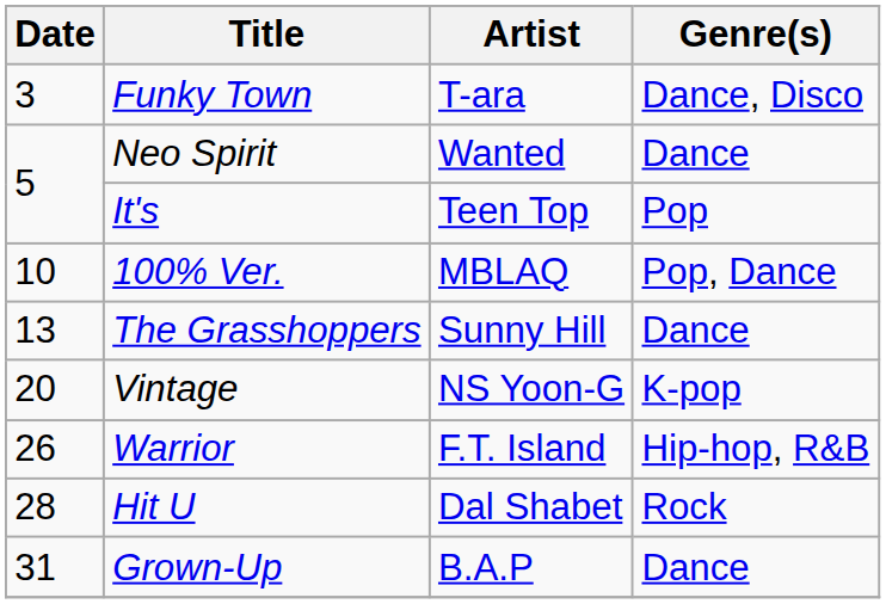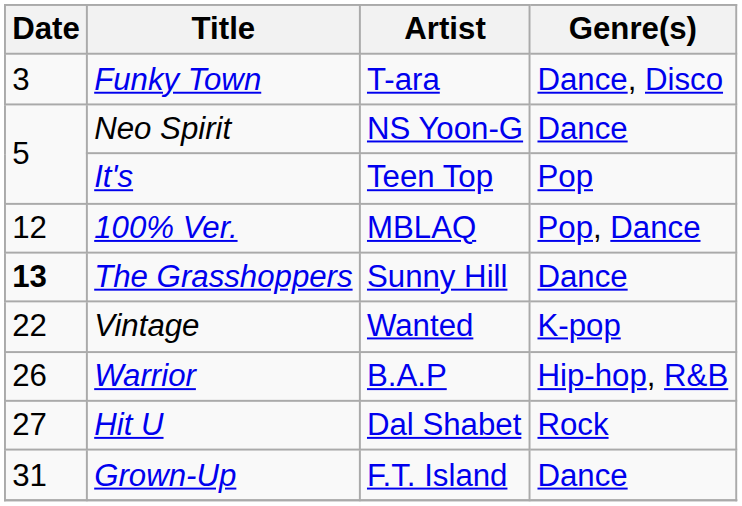 <table class="wikitable" style="text-align: left;">
 <tr>
 <th>Date</th>
 <th>Title</th>
 <th>Artist</th>
 <th>Genre(s)</th>
 </tr>
 <tr>
 <td rowspan="1">3</td>
 <td><em><a href='#'>Funky Town</a></em></td>
 <td><a href='#'>T-ara</a></td>
 <td><a href='#'>Dance</a>, <a href='#'>Disco</a></td>
 </tr>
 <tr>
 <td rowspan="2">5</td>
 <td><em>Neo Spirit</em></td>
-<td><a href='#'>Wanted</a></td>
+<td><a href='#'>NS Yoon-G</a></td>
 <td><a href='#'>Dance</a></td>
 </tr>
 <tr>
 <td><em><a href='#'>It's</a></em></td>
 <td><a href='#'>Teen Top</a></td>
 <td><a href='#'>Pop</a></td>
 </tr>
 <tr>
-<td rowspan="1">10</td>
+<td rowspan="1">12</td>
 <td><em><a href='#'>100% Ver.</a></em></td>
 <td><a href='#'>MBLAQ</a></td>
 <td><a href='#'>Pop</a>, <a href='#'>Dance</a></td>
 </tr>
 <tr>
-<td rowspan="1">13</td>
+<td rowspan="1"><strong>13</strong></td>
 <td><a href='#'><em>The Grasshoppers</em></a></td>
 <td><a href='#'>Sunny Hill</a></td>
 <td><a href='#'>Dance</a></td>
 </tr>
 <tr>
-<td rowspan="1">20</td>
+<td rowspan="1">22</td>
 <td><em>Vintage</em></td>
-<td><a href='#'>NS Yoon-G</a></td>
+<td><a href='#'>Wanted</a></td>
 <td><a href='#'>K-pop</a></td>
 </tr>
 <tr>
 <td rowspan="1">26</td>
 <td><em><a href='#'>Warrior</a></em></td>
-<td><a href='#'>F.T. Island</a></td>
+<td><a href='#'>B.A.P</a></td>
 <td><a href='#'>Hip-hop</a>, <a href='#'>R&B</a></td>
 </tr>
 <tr>
-<td rowspan="1">28</td>
+<td rowspan="1">27</td>
 <td><em><a href='#'>Hit U</a></em></td>
 <td><a href='#'>Dal Shabet</a></td>
 <td><a href='#'>Rock</a></td>
 </tr>
 <tr>
 <td rowspan="1">31</td>
 <td><em><a href='#'>Grown-Up</a></em></td>
-<td><a href='#'>B.A.P</a></td>
+<td><a href='#'>F.T. Island</a></td>
 <td><a href='#'>Dance</a></td>
 </tr>
 <tr>
 </tr>
 </table>
